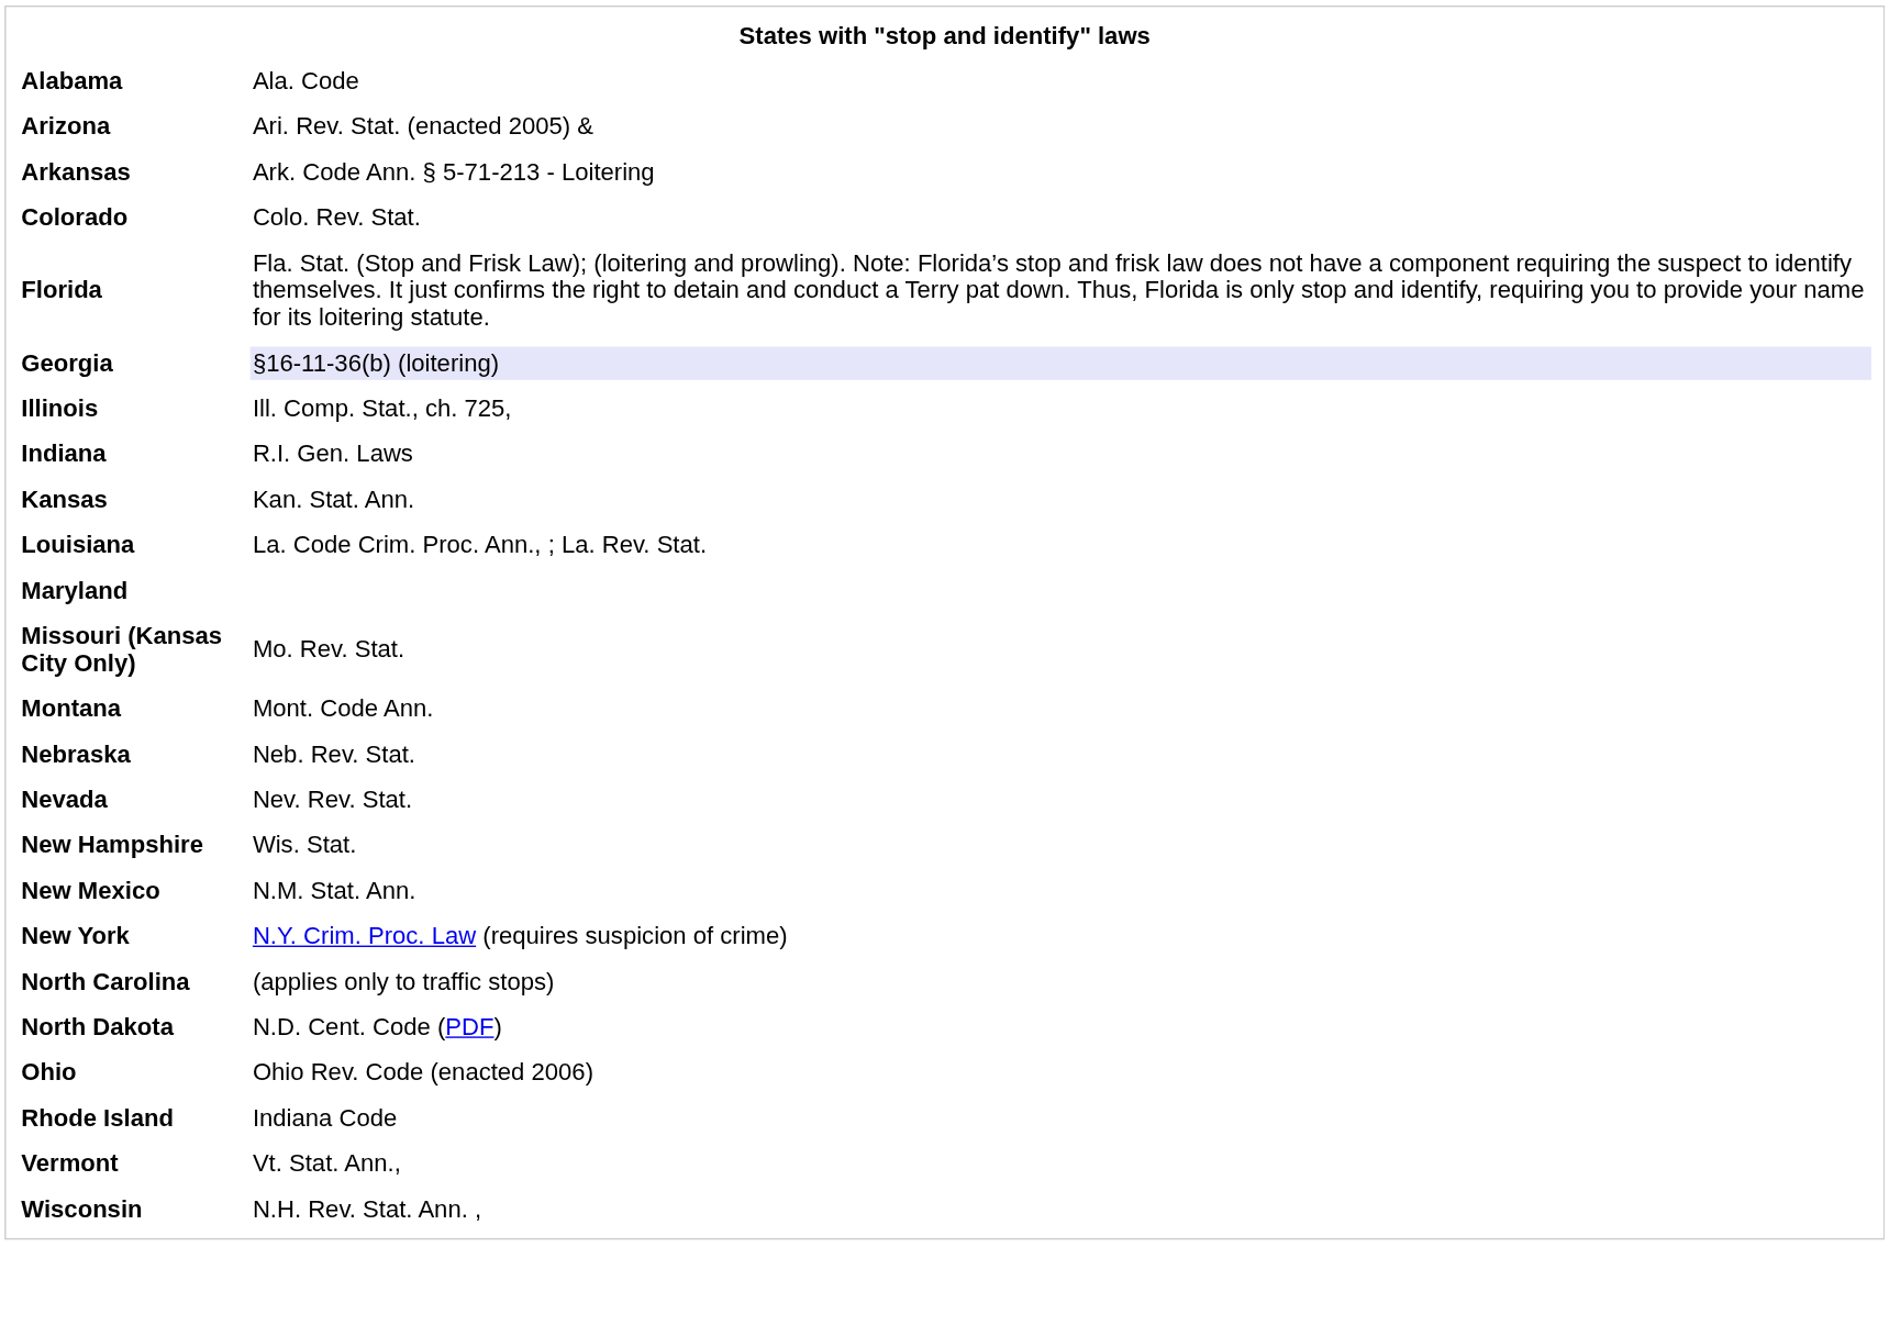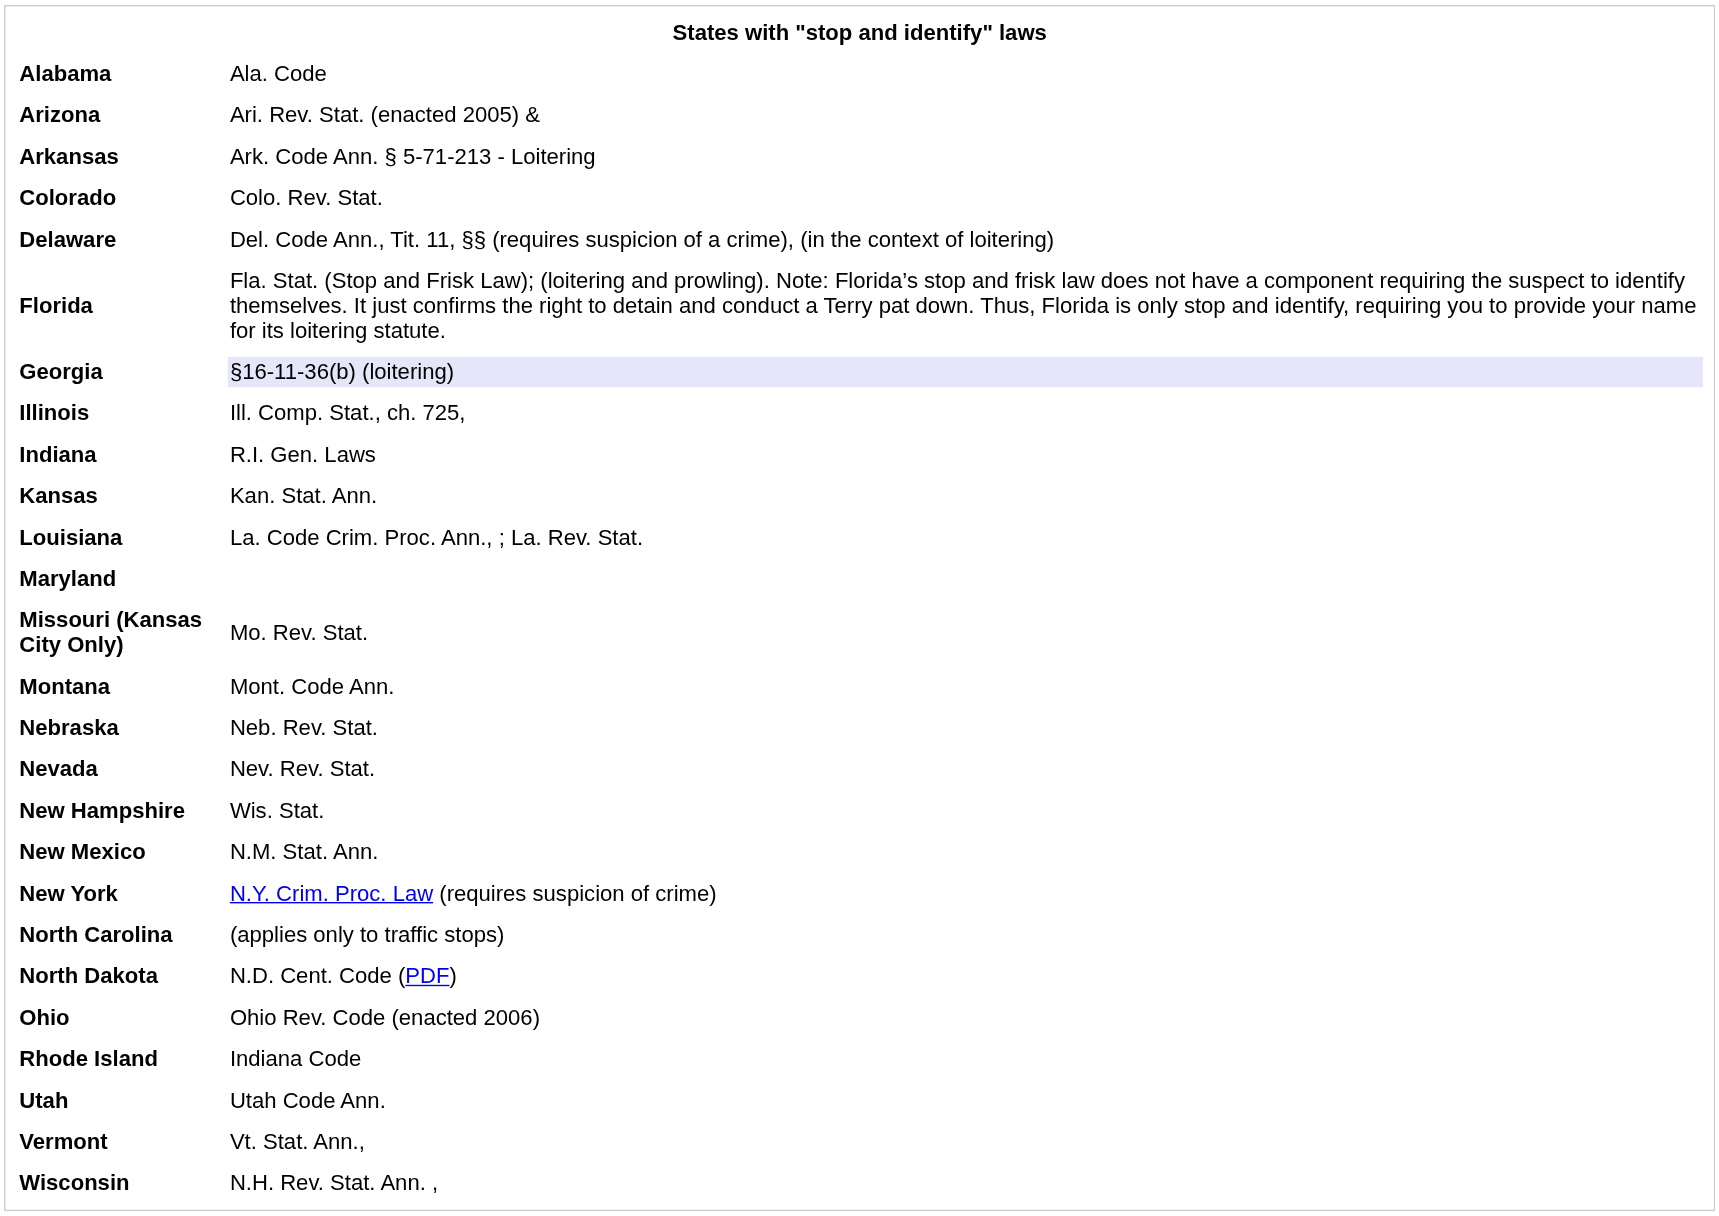 <table align="center" cellpadding="2" cellspacing="8" style="border:1px solid #CCCCCC; margin-left: 1.5em; margin-top: 1ex; margin-bottom: 2ex;">
 <tr>
 <th scope="col" colspan="2" style="text-align: center;">States with "stop and identify" laws</th>
 </tr>
 <tr>
 <td><strong>Alabama</strong></td>
 <td>Ala. Code </td>
 </tr>
 <tr>
 <td><strong>Arizona</strong></td>
 <td>Ari. Rev. Stat.  (enacted 2005) & </td>
 </tr>
 <tr>
 <td><strong>Arkansas</strong></td>
 <td>Ark. Code Ann. § 5-71-213 - Loitering</td>
 </tr>
 <tr>
 <td><strong>Colorado</strong></td>
 <td>Colo. Rev. Stat. </td>
+</tr>
+<tr>
+<td><strong>Delaware</strong></td>
+<td>Del. Code Ann., Tit. 11, §§ (requires suspicion of a crime), (in the context of loitering)</td>
 </tr>
 <tr>
 <td><strong>Florida</strong></td>
 <td>Fla. Stat.  (Stop and Frisk Law);  (loitering and prowling). Note: Florida’s stop and frisk law does not have a component requiring the suspect to identify themselves. It just confirms the right to detain and conduct a Terry pat down. Thus, Florida is only stop and identify, requiring you to provide your name for its loitering statute.</td>
 </tr>
 <tr>
 <td><strong>Georgia</strong></td>
 <td style="background: lavender;"> §16-11-36(b) (loitering)</td>
 </tr>
 <tr>
 <td><strong>Illinois</strong></td>
 <td>Ill. Comp. Stat., ch. 725, </td>
 </tr>
 <tr>
 <td><strong>Indiana</strong></td>
 <td>R.I. Gen. Laws </td>
 </tr>
 <tr>
 <td><strong>Kansas</strong></td>
 <td>Kan. Stat. Ann. </td>
 </tr>
 <tr>
 <td><strong>Louisiana</strong></td>
 <td>La. Code Crim. Proc. Ann., ; La. Rev. Stat. </td>
 </tr>
 <tr>
 <td><strong>Maryland</strong></td>
 <td></td>
 </tr>
 <tr>
 <td><strong>Missouri (Kansas City Only)</strong></td>
 <td>Mo. Rev. Stat. </td>
 </tr>
 <tr>
 <td><strong>Montana</strong></td>
 <td>Mont. Code Ann. </td>
 </tr>
 <tr>
 <td><strong>Nebraska</strong></td>
 <td>Neb. Rev. Stat. </td>
 </tr>
 <tr>
 <td><strong>Nevada</strong></td>
 <td>Nev. Rev. Stat. </td>
 </tr>
 <tr>
 <td><strong>New Hampshire</strong></td>
 <td>Wis. Stat. </td>
 </tr>
 <tr>
 <td><strong>New Mexico</strong></td>
 <td>N.M. Stat. Ann. </td>
 </tr>
 <tr>
 <td><strong>New York</strong></td>
 <td><a href='#'>N.Y. Crim. Proc. Law</a>  (requires suspicion of crime)</td>
 </tr>
 <tr>
 <td><strong>North Carolina</strong></td>
 <td> (applies only to traffic stops)</td>
 </tr>
 <tr>
 <td><strong>North Dakota</strong></td>
 <td>N.D. Cent. Code  (<a href='#'>PDF</a>)</td>
 </tr>
 <tr>
 <td><strong>Ohio</strong></td>
 <td>Ohio Rev. Code  (enacted 2006)</td>
 </tr>
 <tr>
 <td><strong>Rhode Island</strong></td>
 <td>Indiana Code </td>
 </tr>
 <tr>
+<td><strong>Utah</strong></td>
+<td>Utah Code Ann. </td>
+</tr>
+<tr>
 <td><strong>Vermont</strong></td>
 <td>Vt. Stat. Ann., </td>
 </tr>
 <tr>
 <td><strong>Wisconsin</strong></td>
 <td>N.H. Rev. Stat. Ann. , </td>
 </tr>
 </table>
